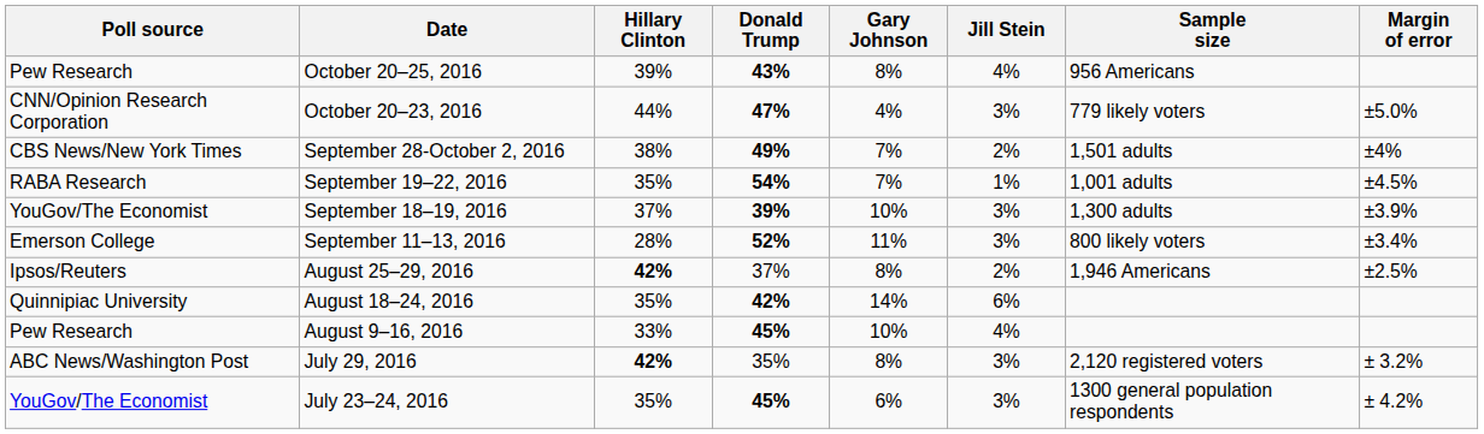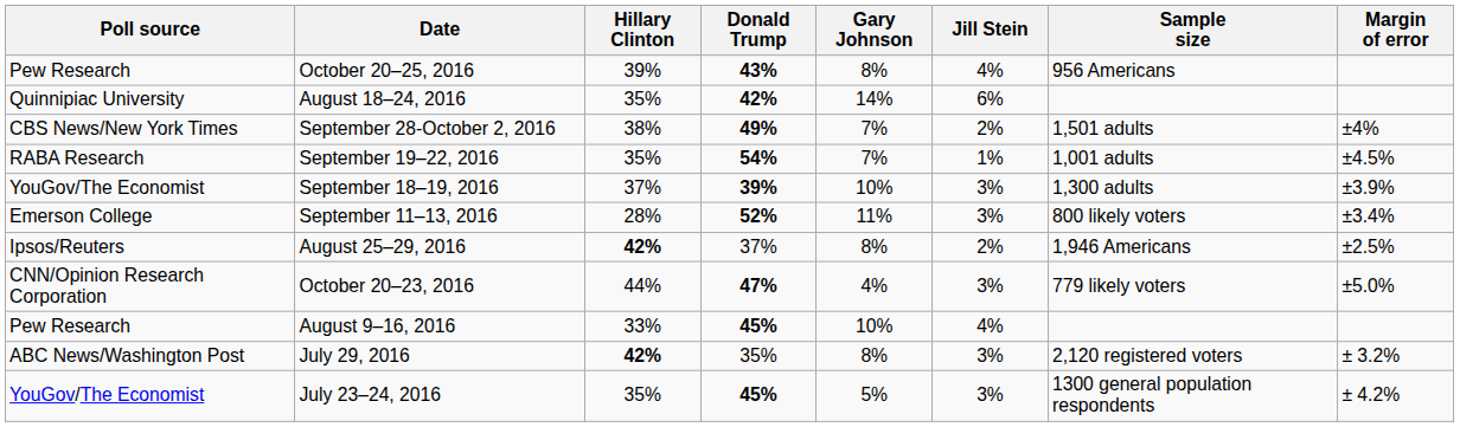 <table class="wikitable sortable">
 <tr style="background:lightgrey;">
 <th width="20%">Poll source</th>
 <th width="20%">Date</th>
 <th width="8%">Hillary Clinton<br><small></small></th>
 <th width="8%">Donald Trump<br><small></small></th>
 <th width="8%">Gary Johnson<br><small></small></th>
 <th width="8%">Jill Stein<br><small></small></th>
 <th width="20%">Sample<br>size</th>
 <th width="8%">Margin<br>of error</th>
 </tr>
 <tr>
 <td>Pew Research</td>
 <td>October 20–25, 2016</td>
 <td align="center">39%</td>
 <td align="center" ><strong>43%</strong></td>
 <td align="center">8%</td>
 <td align="center">4%</td>
 <td>956 Americans</td>
 <td></td>
 </tr>
 <tr>
-<td>CNN/Opinion Research Corporation</td>
-<td>October 20–23, 2016</td>
-<td align="center">44%</td>
-<td align="center" ><strong>47%</strong></td>
-<td align="center">4%</td>
-<td align="center">3%</td>
-<td>779 likely voters</td>
-<td>±5.0%</td>
+<td>Quinnipiac University</td>
+<td>August 18–24, 2016</td>
+<td align="center">35%</td>
+<td align="center" ><strong>42%</strong></td>
+<td align="center">14%</td>
+<td align="center">6%</td>
+<td></td>
+<td></td>
 </tr>
 <tr>
 <td>CBS News/New York Times</td>
 <td>September 28-October 2, 2016</td>
 <td align="center">38%</td>
 <td align="center" ><strong>49%</strong></td>
 <td align="center">7%</td>
 <td align="center">2%</td>
 <td>1,501 adults</td>
 <td>±4%</td>
 </tr>
 <tr>
 <td>RABA Research</td>
 <td>September 19–22, 2016</td>
 <td align="center">35%</td>
 <td align="center" ><strong>54%</strong></td>
 <td align="center">7%</td>
 <td align="center">1%</td>
 <td>1,001 adults</td>
 <td>±4.5%</td>
 </tr>
 <tr>
 <td>YouGov/The Economist</td>
 <td>September 18–19, 2016</td>
 <td align="center">37%</td>
 <td align="center" ><strong>39%</strong></td>
 <td align="center">10%</td>
 <td align="center">3%</td>
 <td>1,300 adults</td>
 <td>±3.9%</td>
 </tr>
 <tr>
 <td>Emerson College</td>
 <td>September 11–13, 2016</td>
 <td align="center">28%</td>
 <td align="center" ><strong>52%</strong></td>
 <td align="center">11%</td>
 <td align="center">3%</td>
 <td>800 likely voters</td>
 <td>±3.4%</td>
 </tr>
 <tr>
 <td>Ipsos/Reuters</td>
 <td>August 25–29, 2016</td>
 <td align="center" ><strong>42%</strong></td>
 <td align="center">37%</td>
 <td align="center">8%</td>
 <td align="center">2%</td>
 <td>1,946 Americans</td>
 <td>±2.5%</td>
 </tr>
 <tr>
-<td>Quinnipiac University</td>
-<td>August 18–24, 2016</td>
-<td align="center">35%</td>
-<td align="center" ><strong>42%</strong></td>
-<td align="center">14%</td>
-<td align="center">6%</td>
-<td></td>
-<td></td>
+<td>CNN/Opinion Research Corporation</td>
+<td>October 20–23, 2016</td>
+<td align="center">44%</td>
+<td align="center" ><strong>47%</strong></td>
+<td align="center">4%</td>
+<td align="center">3%</td>
+<td>779 likely voters</td>
+<td>±5.0%</td>
 </tr>
 <tr>
 <td>Pew Research</td>
 <td>August 9–16, 2016</td>
 <td align="center">33%</td>
 <td align="center" ><strong>45%</strong></td>
 <td align="center">10%</td>
 <td align="center">4%</td>
 <td></td>
 <td></td>
 </tr>
 <tr>
 <td>ABC News/Washington Post</td>
 <td>July 29, 2016</td>
 <td align="center" ><strong>42%</strong></td>
 <td align="center">35%</td>
 <td align="center">8%</td>
 <td align="center">3%</td>
 <td>2,120 registered voters</td>
 <td>± 3.2%</td>
 </tr>
 <tr>
 <td><a href='#'>YouGov</a>/<a href='#'>The Economist</a></td>
 <td>July 23–24, 2016</td>
 <td align="center">35%</td>
 <td align="center" ><strong>45%</strong></td>
-<td align="center">6%</td>
+<td align="center">5%</td>
 <td align="center">3%</td>
 <td>1300 general population respondents</td>
 <td>± 4.2%</td>
 </tr>
 </table>
